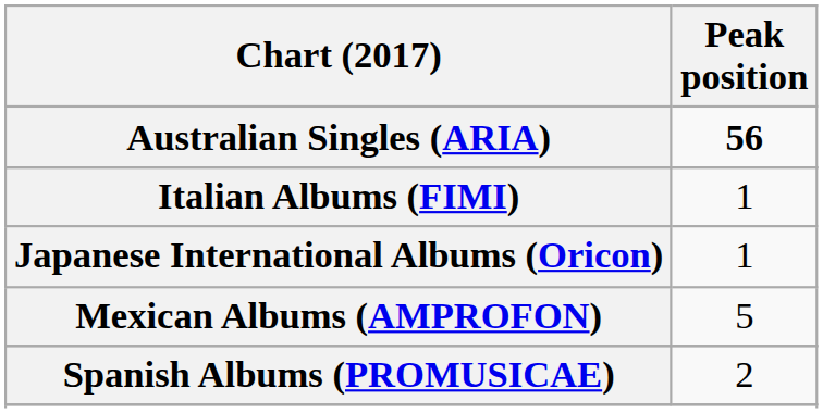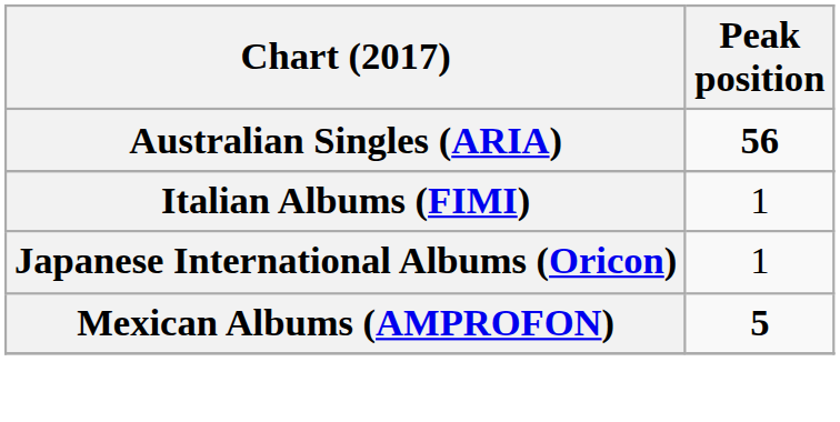 <table class="wikitable sortable plainrowheaders" style="text-align:center">
 <tr>
 <th scope="col">Chart (2017)</th>
 <th scope="col">Peak<br>position</th>
 </tr>
 <tr>
 <th scope="row">Australian Singles (<a href='#'>ARIA</a>)</th>
 <td><strong>56</strong></td>
 </tr>
 <tr>
 </tr>
 <tr>
 </tr>
 <tr>
 </tr>
 <tr>
 </tr>
 <tr>
 </tr>
 <tr>
 </tr>
 <tr>
 </tr>
 <tr>
 </tr>
 <tr>
 <th scope="row">Italian Albums (<a href='#'>FIMI</a>)</th>
 <td>1</td>
 </tr>
 <tr>
 <th scope="row">Japanese International Albums (<a href='#'>Oricon</a>)</th>
 <td>1</td>
 </tr>
 <tr>
 <th scope="row">Mexican Albums (<a href='#'>AMPROFON</a>)</th>
-<td>5</td>
+<td><strong>5</strong></td>
 </tr>
 <tr>
 </tr>
 <tr>
 </tr>
 <tr>
-</tr>
-<tr>
-<th scope="row">Spanish Albums (<a href='#'>PROMUSICAE</a>)</th>
-<td>2</td>
 </tr>
 <tr>
 </tr>
 <tr>
 </tr>
 <tr>
 </tr>
 <tr>
 </tr>
 <tr>
 </tr>
 </table>
